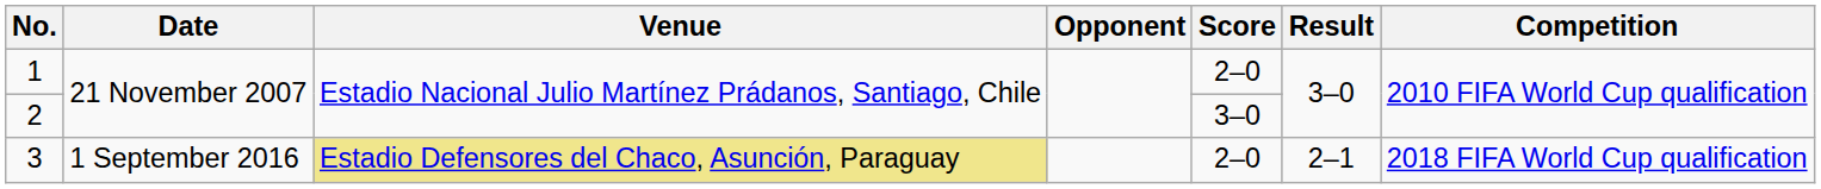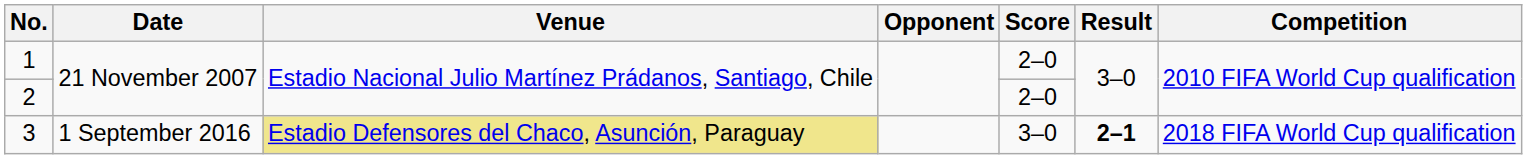 <table class="wikitable sortable">
 <tr>
 <th scope="col">No.</th>
 <th scope="col">Date</th>
 <th scope="col">Venue</th>
 <th scope="col">Opponent</th>
 <th scope="col">Score</th>
 <th scope="col">Result</th>
 <th scope="col">Competition</th>
 </tr>
 <tr>
 <td align="center">1</td>
 <td rowspan="2">21 November 2007</td>
 <td rowspan="2"><a href='#'>Estadio Nacional Julio Martínez Prádanos</a>, <a href='#'>Santiago</a>, Chile</td>
 <td rowspan="2"></td>
 <td align="center">2–0</td>
 <td rowspan="2" style="text-align:center">3–0</td>
 <td rowspan="2"><a href='#'>2010 FIFA World Cup qualification</a></td>
 </tr>
 <tr>
 <td align="center">2</td>
-<td align="center">3–0</td>
+<td align="center">2–0</td>
 </tr>
 <tr>
 <td align="center">3</td>
 <td>1 September 2016</td>
 <td style="background: khaki;"><a href='#'>Estadio Defensores del Chaco</a>, <a href='#'>Asunción</a>, Paraguay</td>
 <td></td>
-<td align="center">2–0</td>
-<td align="center">2–1</td>
+<td align="center">3–0</td>
+<td align="center"><strong>2–1</strong></td>
 <td><a href='#'>2018 FIFA World Cup qualification</a></td>
 </tr>
 </table>
